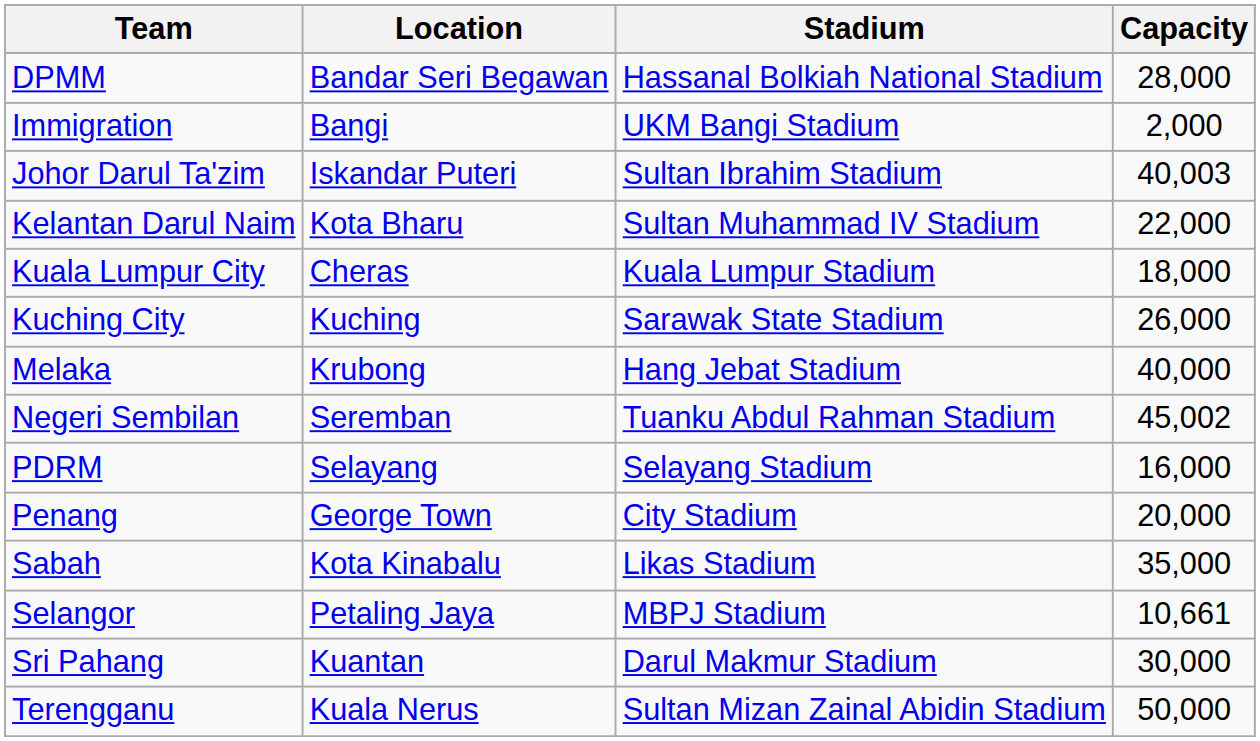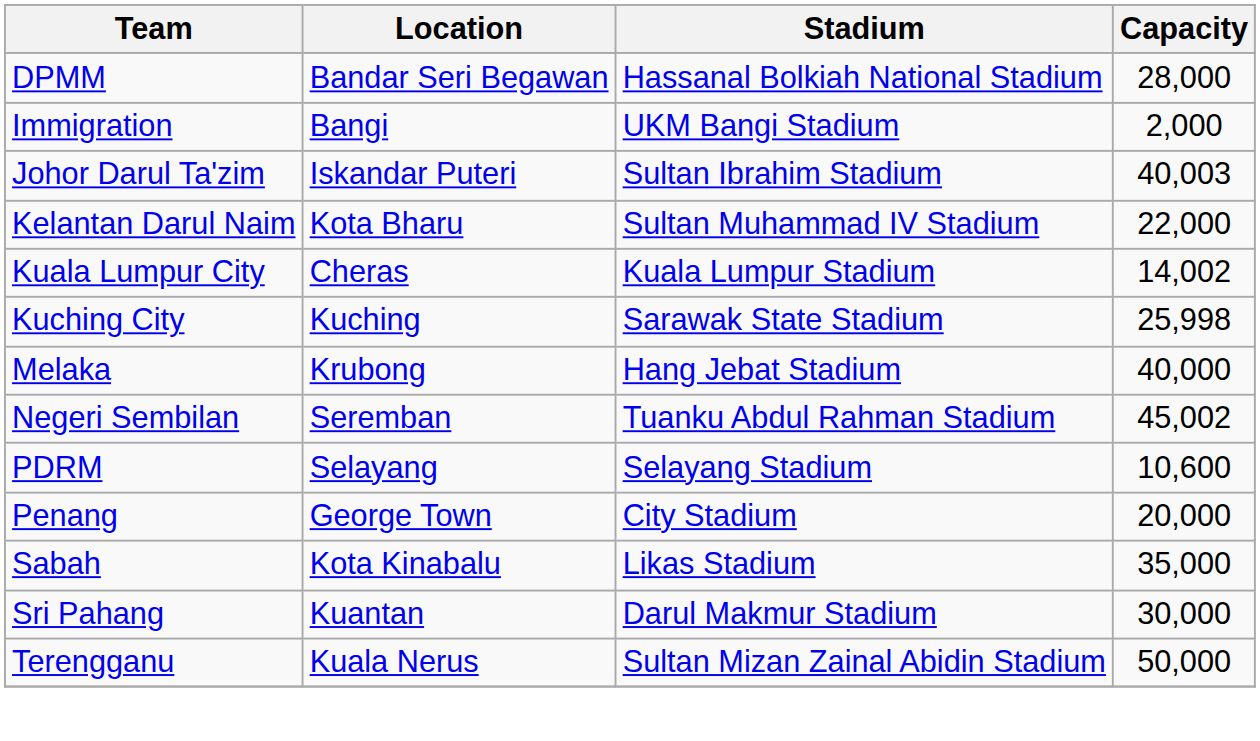 <table class="wikitable sortable">
 <tr>
 <th>Team</th>
 <th>Location</th>
 <th>Stadium</th>
 <th>Capacity</th>
 </tr>
 <tr>
 <td><a href='#'>DPMM</a></td>
 <td><a href='#'>Bandar Seri Begawan</a></td>
 <td><a href='#'>Hassanal Bolkiah National Stadium</a></td>
 <td align="center">28,000</td>
 </tr>
 <tr>
 <td><a href='#'>Immigration</a></td>
 <td><a href='#'>Bangi</a></td>
 <td><a href='#'>UKM Bangi Stadium</a></td>
 <td align="center">2,000</td>
 </tr>
 <tr>
 <td><a href='#'>Johor Darul Ta'zim</a></td>
 <td><a href='#'>Iskandar Puteri</a></td>
 <td><a href='#'>Sultan Ibrahim Stadium</a></td>
 <td align="center">40,003</td>
 </tr>
 <tr>
 <td><a href='#'>Kelantan Darul Naim</a></td>
 <td><a href='#'>Kota Bharu</a></td>
 <td><a href='#'>Sultan Muhammad IV Stadium</a></td>
 <td align="center">22,000</td>
 </tr>
 <tr>
 <td><a href='#'>Kuala Lumpur City</a></td>
 <td><a href='#'>Cheras</a></td>
 <td><a href='#'>Kuala Lumpur Stadium</a></td>
-<td align="center">18,000</td>
+<td align="center">14,002</td>
 </tr>
 <tr>
 <td><a href='#'>Kuching City</a></td>
 <td><a href='#'>Kuching</a></td>
 <td><a href='#'>Sarawak State Stadium</a></td>
-<td align="center">26,000</td>
+<td align="center">25,998</td>
 </tr>
 <tr>
 <td><a href='#'>Melaka</a></td>
 <td><a href='#'>Krubong</a></td>
 <td><a href='#'>Hang Jebat Stadium</a></td>
 <td align="center">40,000</td>
 </tr>
 <tr>
 <td><a href='#'>Negeri Sembilan</a></td>
 <td><a href='#'>Seremban</a></td>
 <td><a href='#'>Tuanku Abdul Rahman Stadium</a></td>
 <td align="center">45,002</td>
 </tr>
 <tr>
 <td><a href='#'>PDRM</a></td>
 <td><a href='#'>Selayang</a></td>
 <td><a href='#'>Selayang Stadium</a></td>
-<td align="center">16,000</td>
+<td align="center">10,600</td>
 </tr>
 <tr>
 <td><a href='#'>Penang</a></td>
 <td><a href='#'>George Town</a></td>
 <td><a href='#'>City Stadium</a></td>
 <td align="center">20,000</td>
 </tr>
 <tr>
 <td><a href='#'>Sabah</a></td>
 <td><a href='#'>Kota Kinabalu</a></td>
 <td><a href='#'>Likas Stadium</a></td>
 <td align="center">35,000</td>
-</tr>
-<tr>
-<td><a href='#'>Selangor</a></td>
-<td><a href='#'>Petaling Jaya</a></td>
-<td><a href='#'>MBPJ Stadium</a></td>
-<td align="center">10,661</td>
 </tr>
 <tr>
 <td><a href='#'>Sri Pahang</a></td>
 <td><a href='#'>Kuantan</a></td>
 <td><a href='#'>Darul Makmur Stadium</a></td>
 <td align="center">30,000</td>
 </tr>
 <tr>
 <td><a href='#'>Terengganu</a></td>
 <td><a href='#'>Kuala Nerus</a></td>
 <td><a href='#'>Sultan Mizan Zainal Abidin Stadium</a></td>
 <td align="center">50,000</td>
 </tr>
 <tr>
 </tr>
 </table>
